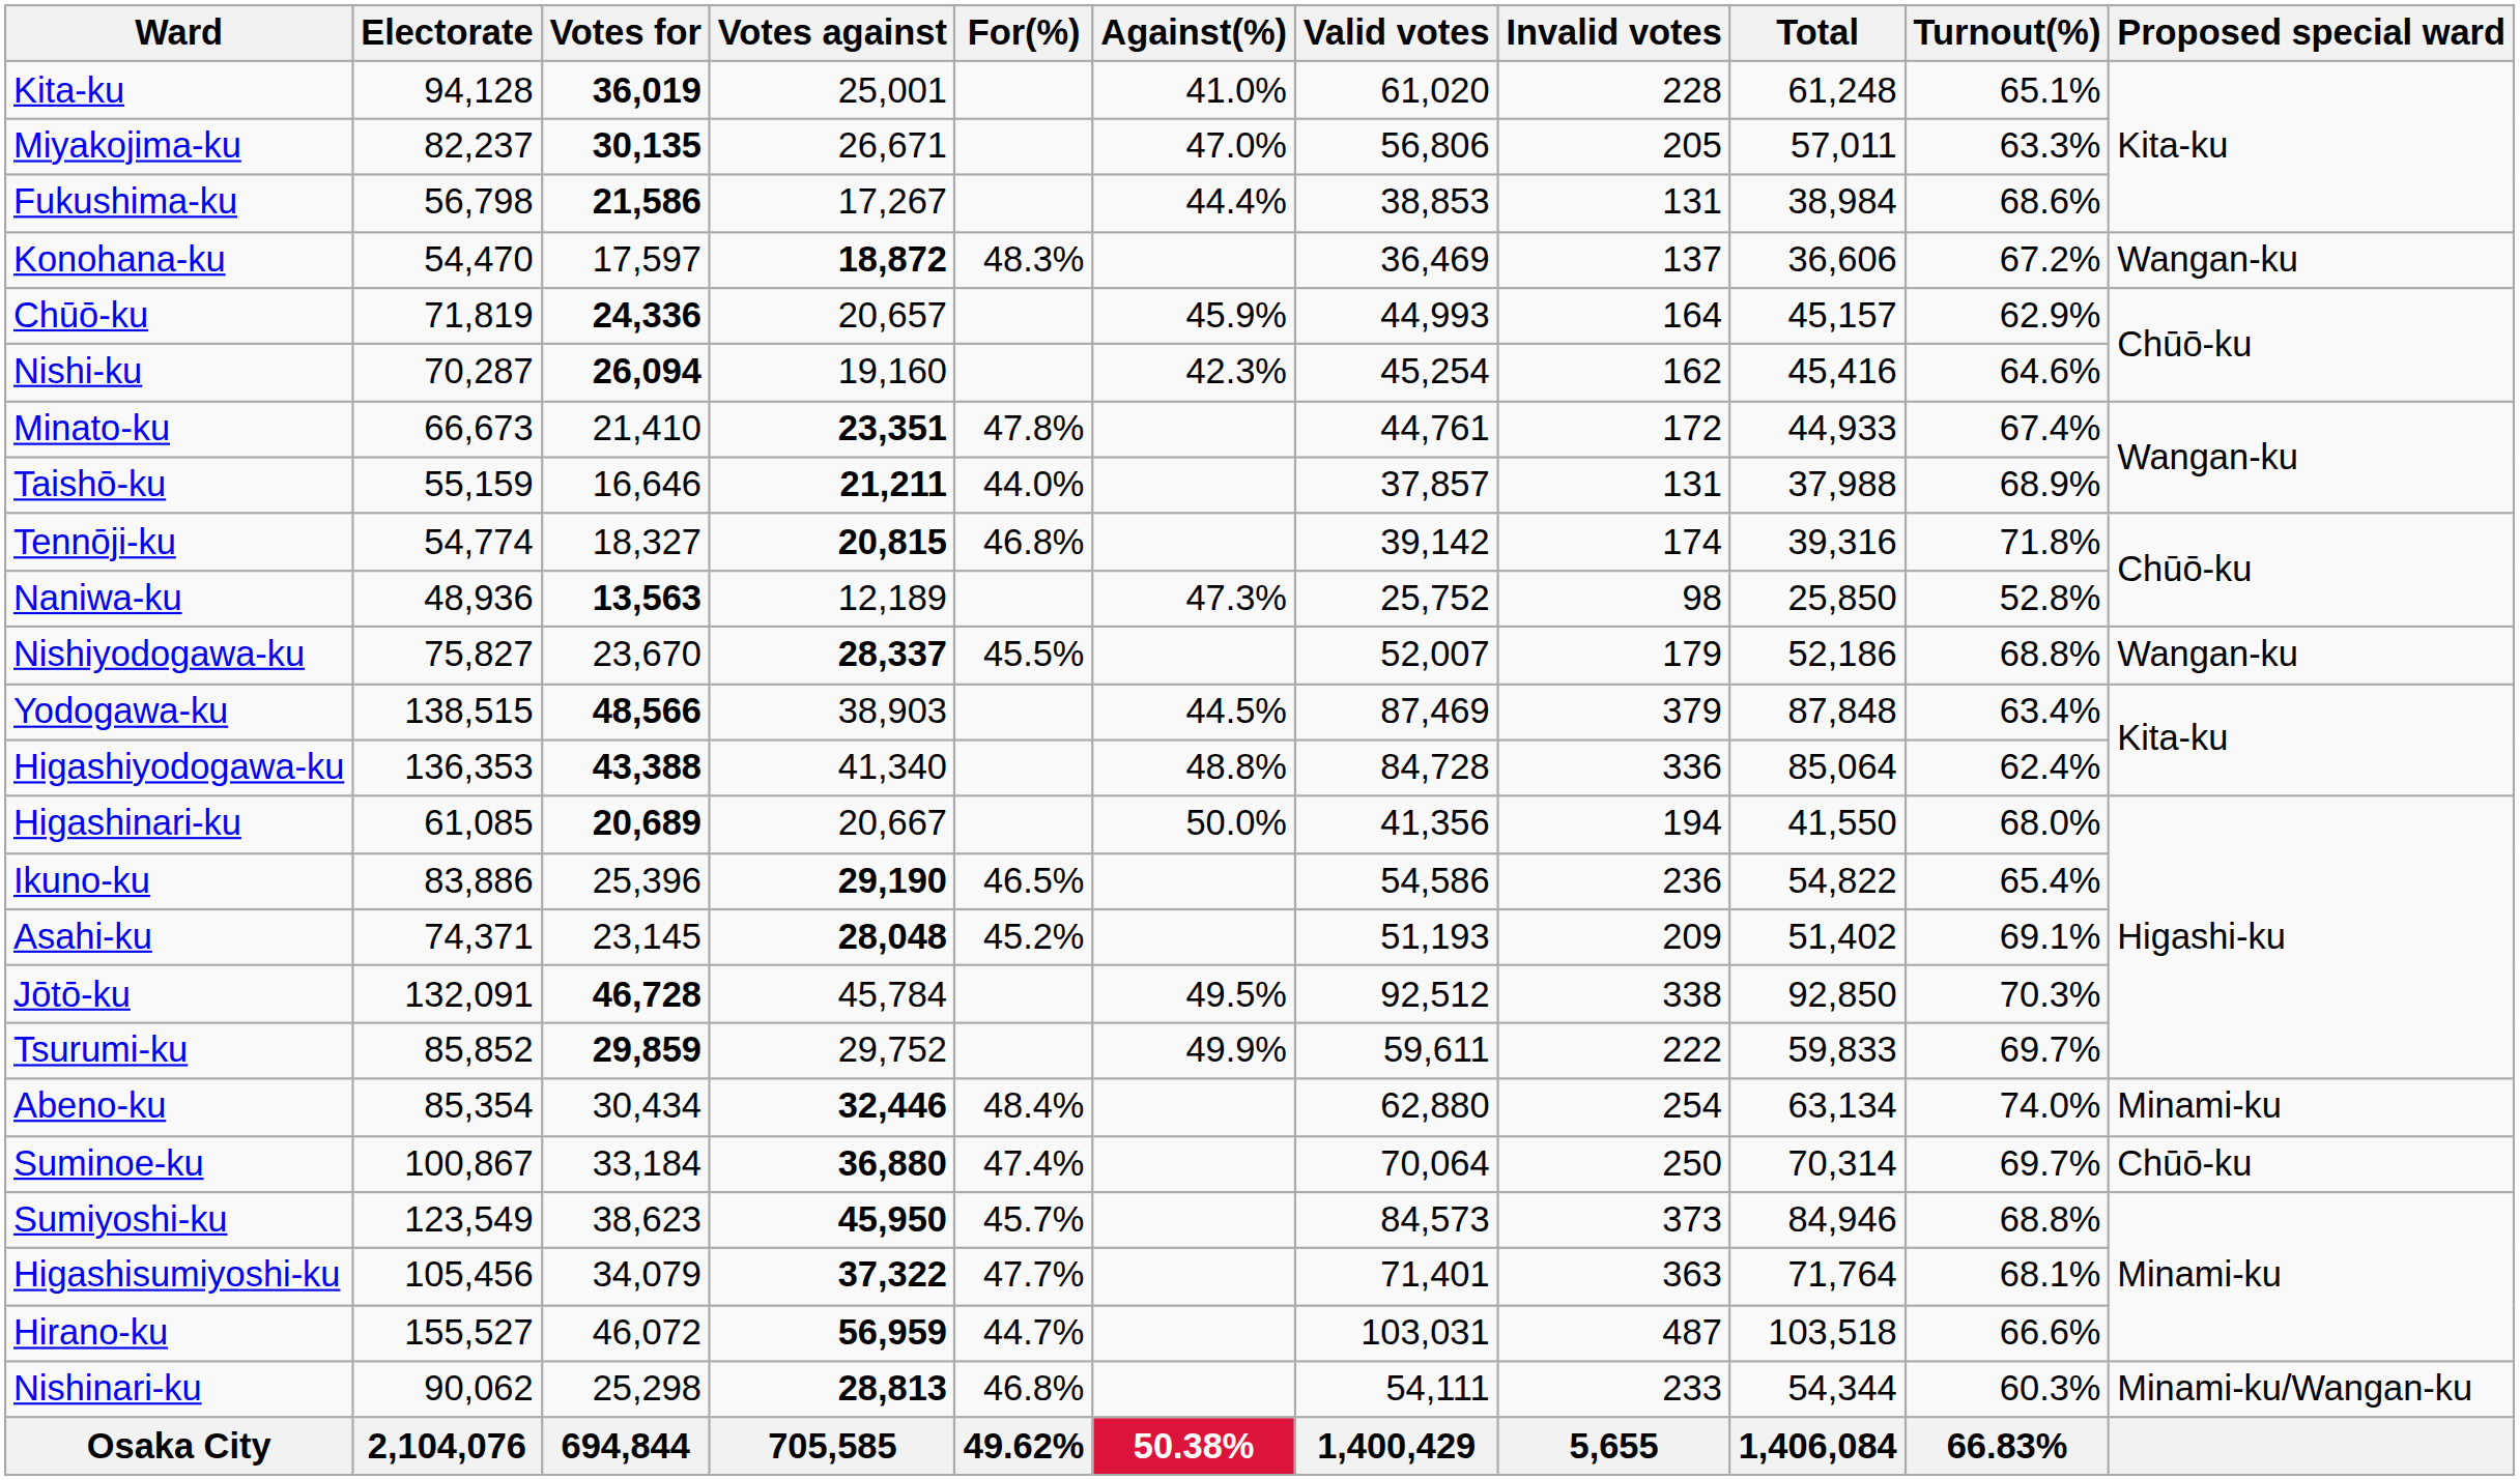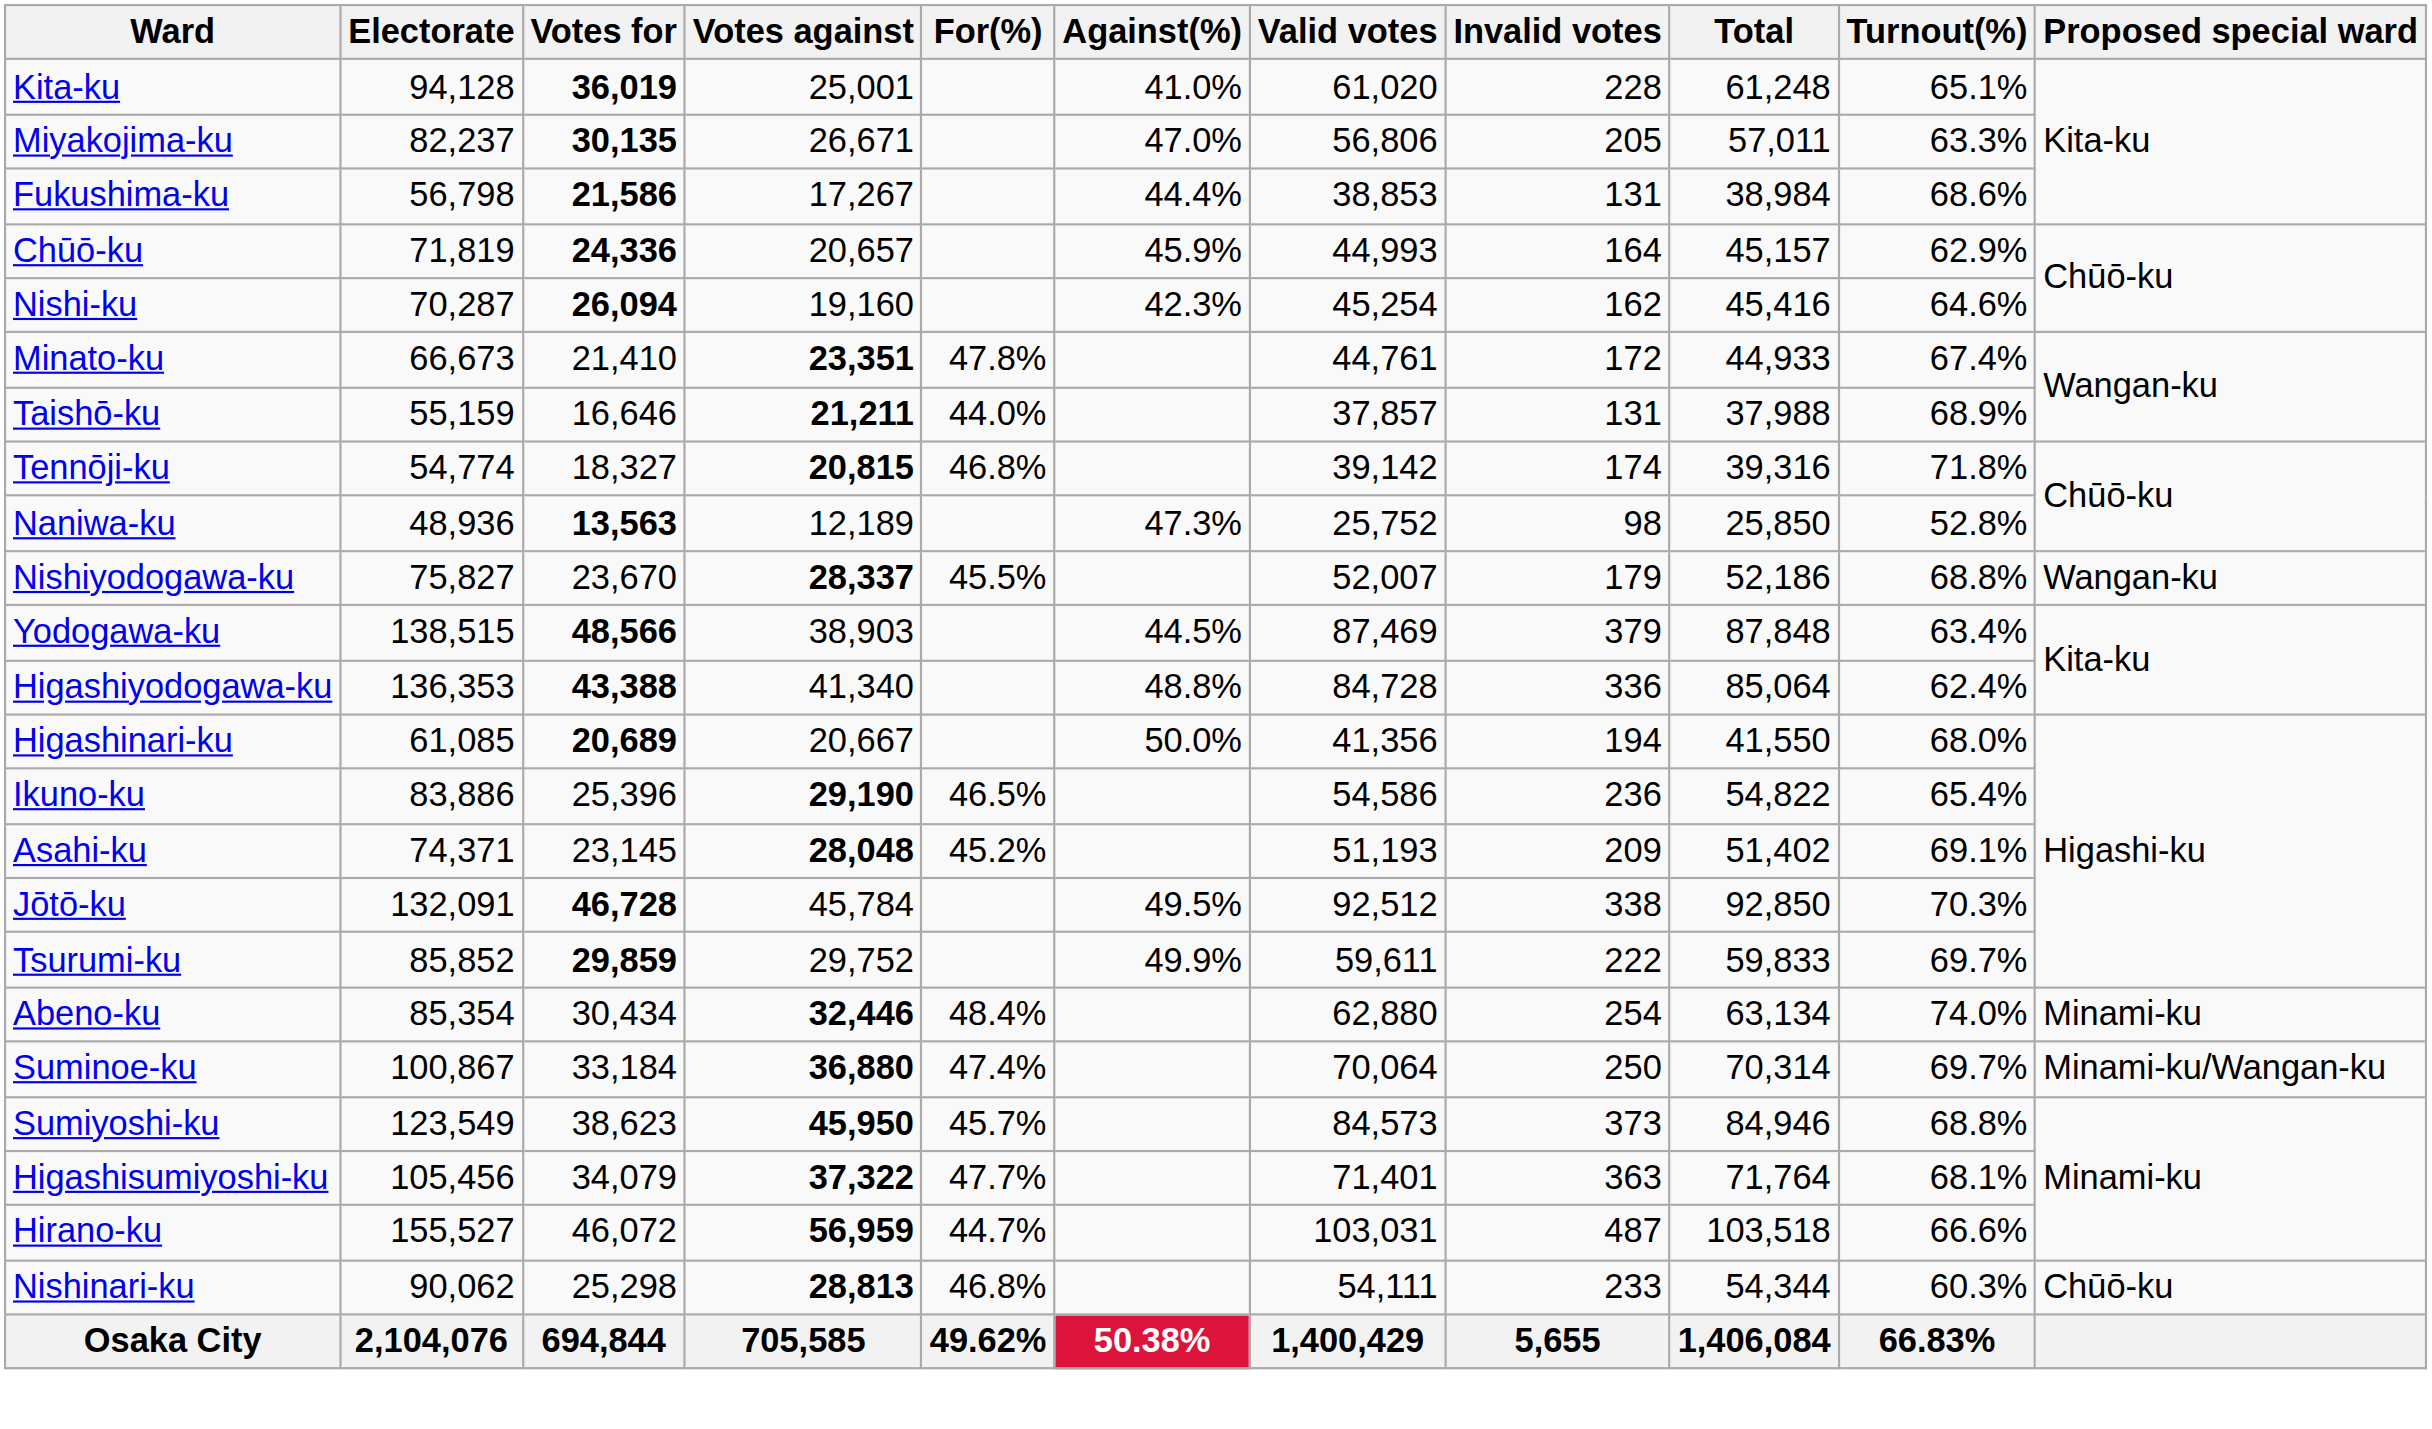 <table class="wikitable sortable" style="text-align: right">
 <tr>
 <th>Ward</th>
 <th>Electorate</th>
 <th>Votes for</th>
 <th>Votes against</th>
 <th>For(%)</th>
 <th>Against(%)</th>
 <th>Valid votes</th>
 <th>Invalid votes</th>
 <th>Total</th>
 <th>Turnout(%)</th>
 <th>Proposed special ward</th>
 </tr>
 <tr>
 <td scope="row" style="text-align:left"><a href='#'>Kita-ku</a></td>
 <td>94,128</td>
 <td><strong>36,019</strong></td>
 <td>25,001</td>
 <td></td>
 <td>41.0%</td>
 <td>61,020</td>
 <td>228</td>
 <td>61,248</td>
 <td>65.1%</td>
 <td scope="row" style="text-align:left" rowspan="3">Kita-ku</td>
 </tr>
 <tr>
 <td scope="row" style="text-align:left"><a href='#'>Miyakojima-ku</a></td>
 <td>82,237</td>
 <td><strong>30,135</strong></td>
 <td>26,671</td>
 <td></td>
 <td>47.0%</td>
 <td>56,806</td>
 <td>205</td>
 <td>57,011</td>
 <td>63.3%</td>
 </tr>
 <tr>
 <td scope="row" style="text-align:left"><a href='#'>Fukushima-ku</a></td>
 <td>56,798</td>
 <td><strong>21,586</strong></td>
 <td>17,267</td>
 <td></td>
 <td>44.4%</td>
 <td>38,853</td>
 <td>131</td>
 <td>38,984</td>
 <td>68.6%</td>
-</tr>
-<tr>
-<td scope="row" style="text-align:left"><a href='#'>Konohana-ku</a></td>
-<td>54,470</td>
-<td>17,597</td>
-<td><strong>18,872</strong></td>
-<td>48.3%</td>
-<td></td>
-<td>36,469</td>
-<td>137</td>
-<td>36,606</td>
-<td>67.2%</td>
-<td scope="row" style="text-align:left">Wangan-ku</td>
 </tr>
 <tr>
 <td scope="row" style="text-align:left"><a href='#'>Chūō-ku</a></td>
 <td>71,819</td>
 <td><strong>24,336</strong></td>
 <td>20,657</td>
 <td></td>
 <td>45.9%</td>
 <td>44,993</td>
 <td>164</td>
 <td>45,157</td>
 <td>62.9%</td>
 <td scope="row" style="text-align:left" rowspan="2">Chūō-ku</td>
 </tr>
 <tr>
 <td scope="row" style="text-align:left"><a href='#'>Nishi-ku</a></td>
 <td>70,287</td>
 <td><strong>26,094</strong></td>
 <td>19,160</td>
 <td></td>
 <td>42.3%</td>
 <td>45,254</td>
 <td>162</td>
 <td>45,416</td>
 <td>64.6%</td>
 </tr>
 <tr>
 <td scope="row" style="text-align:left"><a href='#'>Minato-ku</a></td>
 <td>66,673</td>
 <td>21,410</td>
 <td><strong>23,351</strong></td>
 <td>47.8%</td>
 <td></td>
 <td>44,761</td>
 <td>172</td>
 <td>44,933</td>
 <td>67.4%</td>
 <td scope="row" style="text-align:left" rowspan="2">Wangan-ku</td>
 </tr>
 <tr>
 <td scope="row" style="text-align:left"><a href='#'>Taishō-ku</a></td>
 <td>55,159</td>
 <td>16,646</td>
 <td><strong>21,211</strong></td>
 <td>44.0%</td>
 <td></td>
 <td>37,857</td>
 <td>131</td>
 <td>37,988</td>
 <td>68.9%</td>
 </tr>
 <tr>
 <td scope="row" style="text-align:left"><a href='#'>Tennōji-ku</a></td>
 <td>54,774</td>
 <td>18,327</td>
 <td><strong>20,815</strong></td>
 <td>46.8%</td>
 <td></td>
 <td>39,142</td>
 <td>174</td>
 <td>39,316</td>
 <td>71.8%</td>
 <td scope="row" style="text-align:left" rowspan="2">Chūō-ku</td>
 </tr>
 <tr>
 <td scope="row" style="text-align:left"><a href='#'>Naniwa-ku</a></td>
 <td><span>48,936</span></td>
 <td><strong>13,563</strong></td>
 <td>12,189</td>
 <td></td>
 <td>47.3%</td>
 <td>25,752</td>
 <td>98</td>
 <td><span>25,850</span></td>
 <td><span>52.8%</span></td>
 </tr>
 <tr>
 <td scope="row" style="text-align:left"><a href='#'>Nishiyodogawa-ku</a></td>
 <td>75,827</td>
 <td>23,670</td>
 <td><strong>28,337</strong></td>
 <td>45.5%</td>
 <td></td>
 <td>52,007</td>
 <td>179</td>
 <td>52,186</td>
 <td>68.8%</td>
 <td scope="row" style="text-align:left">Wangan-ku</td>
 </tr>
 <tr>
 <td scope="row" style="text-align:left"><a href='#'>Yodogawa-ku</a></td>
 <td>138,515</td>
 <td><strong>48,566</strong></td>
 <td>38,903</td>
 <td></td>
 <td>44.5%</td>
 <td>87,469</td>
 <td>379</td>
 <td>87,848</td>
 <td>63.4%</td>
 <td scope="row" style="text-align:left" rowspan="2">Kita-ku</td>
 </tr>
 <tr>
 <td scope="row" style="text-align:left"><a href='#'>Higashiyodogawa-ku</a></td>
 <td>136,353</td>
 <td><strong>43,388</strong></td>
 <td>41,340</td>
 <td></td>
 <td>48.8%</td>
 <td>84,728</td>
 <td>336</td>
 <td>85,064</td>
 <td>62.4%</td>
 </tr>
 <tr>
 <td scope="row" style="text-align:left"><a href='#'>Higashinari-ku</a></td>
 <td>61,085</td>
 <td><strong>20,689</strong></td>
 <td>20,667</td>
 <td></td>
 <td>50.0%</td>
 <td>41,356</td>
 <td>194</td>
 <td>41,550</td>
 <td>68.0%</td>
 <td scope="row" style="text-align:left" rowspan="5">Higashi-ku</td>
 </tr>
 <tr>
 <td scope="row" style="text-align:left"><a href='#'>Ikuno-ku</a></td>
 <td>83,886</td>
 <td>25,396</td>
 <td><strong>29,190</strong></td>
 <td>46.5%</td>
 <td></td>
 <td>54,586</td>
 <td>236</td>
 <td>54,822</td>
 <td>65.4%</td>
 </tr>
 <tr>
 <td scope="row" style="text-align:left"><a href='#'>Asahi-ku</a></td>
 <td>74,371</td>
 <td>23,145</td>
 <td><strong>28,048</strong></td>
 <td>45.2%</td>
 <td></td>
 <td>51,193</td>
 <td>209</td>
 <td>51,402</td>
 <td>69.1%</td>
 </tr>
 <tr>
 <td scope="row" style="text-align:left"><a href='#'>Jōtō-ku</a></td>
 <td>132,091</td>
 <td><strong>46,728</strong></td>
 <td>45,784</td>
 <td></td>
 <td>49.5%</td>
 <td>92,512</td>
 <td>338</td>
 <td>92,850</td>
 <td>70.3%</td>
 </tr>
 <tr>
 <td scope="row" style="text-align:left"><a href='#'>Tsurumi-ku</a></td>
 <td>85,852</td>
 <td><strong>29,859</strong></td>
 <td>29,752</td>
 <td></td>
 <td>49.9%</td>
 <td>59,611</td>
 <td>222</td>
 <td>59,833</td>
 <td>69.7%</td>
 </tr>
 <tr>
 <td scope="row" style="text-align:left"><a href='#'>Abeno-ku</a></td>
 <td>85,354</td>
 <td>30,434</td>
 <td><strong>32,446</strong></td>
 <td>48.4%</td>
 <td></td>
 <td>62,880</td>
 <td>254</td>
 <td>63,134</td>
 <td><span>74.0%</span></td>
 <td scope="row" style="text-align:left">Minami-ku</td>
 </tr>
 <tr>
 <td scope="row" style="text-align:left"><a href='#'>Suminoe-ku</a></td>
 <td>100,867</td>
 <td>33,184</td>
 <td><strong>36,880</strong></td>
 <td>47.4%</td>
 <td></td>
 <td>70,064</td>
 <td>250</td>
 <td>70,314</td>
 <td>69.7%</td>
-<td scope="row" style="text-align:left">Chūō-ku</td>
+<td scope="row" style="text-align:left">Minami-ku/Wangan-ku</td>
 </tr>
 <tr>
 <td scope="row" style="text-align:left"><a href='#'>Sumiyoshi-ku</a></td>
 <td>123,549</td>
 <td>38,623</td>
 <td><strong>45,950</strong></td>
 <td>45.7%</td>
 <td></td>
 <td>84,573</td>
 <td>373</td>
 <td>84,946</td>
 <td>68.8%</td>
 <td scope="row" style="text-align:left" rowspan="3">Minami-ku</td>
 </tr>
 <tr>
 <td scope="row" style="text-align:left"><a href='#'>Higashisumiyoshi-ku</a></td>
 <td>105,456</td>
 <td>34,079</td>
 <td><strong>37,322</strong></td>
 <td>47.7%</td>
 <td></td>
 <td>71,401</td>
 <td>363</td>
 <td>71,764</td>
 <td>68.1%</td>
 </tr>
 <tr>
 <td scope="row" style="text-align:left"><a href='#'>Hirano-ku</a></td>
 <td><span>155,527</span></td>
 <td>46,072</td>
 <td><strong>56,959</strong></td>
 <td>44.7%</td>
 <td></td>
 <td>103,031</td>
 <td>487</td>
 <td><span>103,518</span></td>
 <td>66.6%</td>
 </tr>
 <tr>
 <td scope="row" style="text-align:left"><a href='#'>Nishinari-ku</a></td>
 <td>90,062</td>
 <td>25,298</td>
 <td><strong>28,813</strong></td>
 <td>46.8%</td>
 <td></td>
 <td>54,111</td>
 <td>233</td>
 <td>54,344</td>
 <td>60.3%</td>
-<td scope="row" style="text-align:left">Minami-ku/Wangan-ku</td>
+<td scope="row" style="text-align:left">Chūō-ku</td>
 </tr>
 <tr>
 <th scope="row">Osaka City</th>
 <th>2,104,076</th>
 <th>694,844</th>
 <th>705,585</th>
 <th>49.62%</th>
 <th style="background:crimson; color:white">50.38%</th>
 <th>1,400,429</th>
 <th>5,655</th>
 <th>1,406,084</th>
 <th>66.83%</th>
 <th></th>
 </tr>
 </table>
